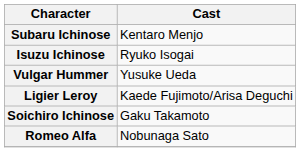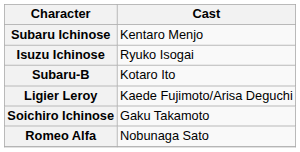 <table class="wikitable">
 <tr>
 <th>Character</th>
 <th>Cast</th>
 </tr>
 <tr>
 <th>Subaru Ichinose</th>
 <td>Kentaro Menjo</td>
 </tr>
 <tr>
 <th>Isuzu Ichinose</th>
 <td>Ryuko Isogai</td>
 </tr>
 <tr>
-<th>Vulgar Hummer</th>
-<td>Yusuke Ueda</td>
+<th>Subaru-B</th>
+<td>Kotaro Ito</td>
 </tr>
 <tr>
 <th>Ligier Leroy</th>
 <td>Kaede Fujimoto/Arisa Deguchi</td>
 </tr>
 <tr>
 <th>Soichiro Ichinose</th>
 <td>Gaku Takamoto</td>
 </tr>
 <tr>
 <th>Romeo Alfa</th>
 <td>Nobunaga Sato</td>
 </tr>
 <tr>
 </tr>
 </table>
